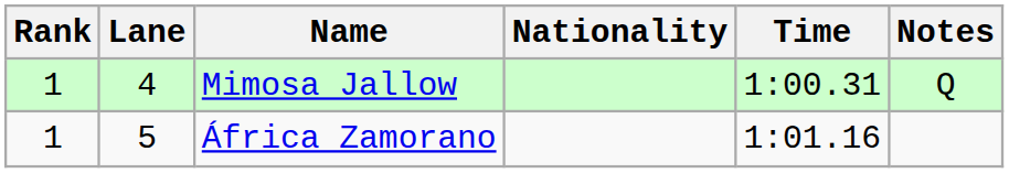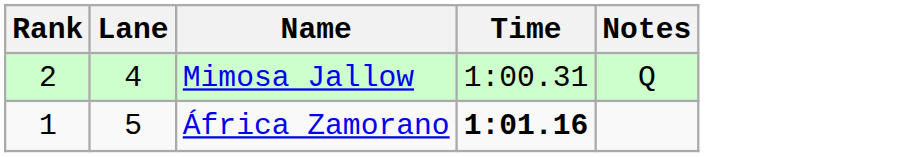 <table class="wikitable sortable" style="text-align:center">
 <tr>
 <th>Rank</th>
 <th>Lane</th>
 <th>Name</th>
-<th>Nationality</th>
 <th>Time</th>
 <th>Notes</th>
 </tr>
 <tr bgcolor=ccffcc>
-<td>1</td>
+<td>2</td>
 <td>4</td>
 <td align=left><a href='#'>Mimosa Jallow</a></td>
-<td align=left></td>
 <td>1:00.31</td>
 <td>Q</td>
 </tr>
 <tr>
 <td>1</td>
 <td>5</td>
 <td align=left><a href='#'>África Zamorano</a></td>
-<td align=left></td>
-<td>1:01.16</td>
+<td><strong>1:01.16</strong></td>
 <td></td>
 </tr>
 </table>
